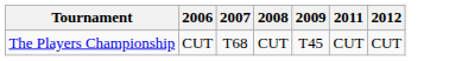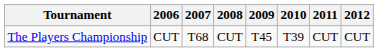 <table class="wikitable" style="font-size:95%;text-align:center;">
 <tr>
 <th>Tournament</th>
 <th>2006</th>
 <th>2007</th>
 <th>2008</th>
 <th>2009</th>
+<th>2010</th>
 <th>2011</th>
 <th>2012</th>
 </tr>
 <tr>
 <td align=left><a href='#'>The Players Championship</a></td>
 <td>CUT</td>
 <td>T68</td>
 <td>CUT</td>
 <td>T45</td>
+<td>T39</td>
 <td>CUT</td>
 <td>CUT</td>
 </tr>
 </table>
